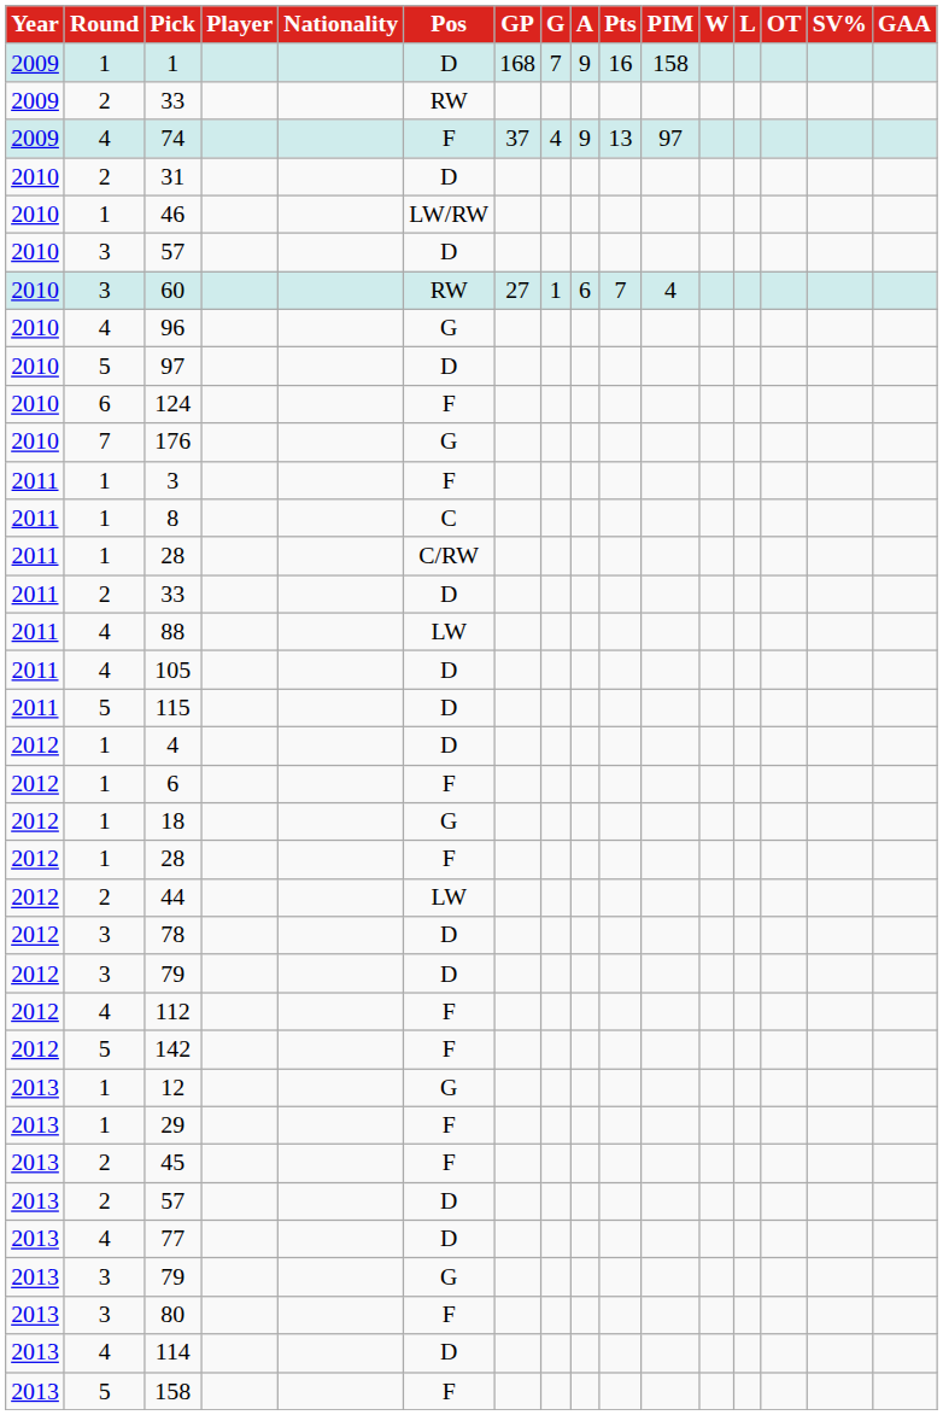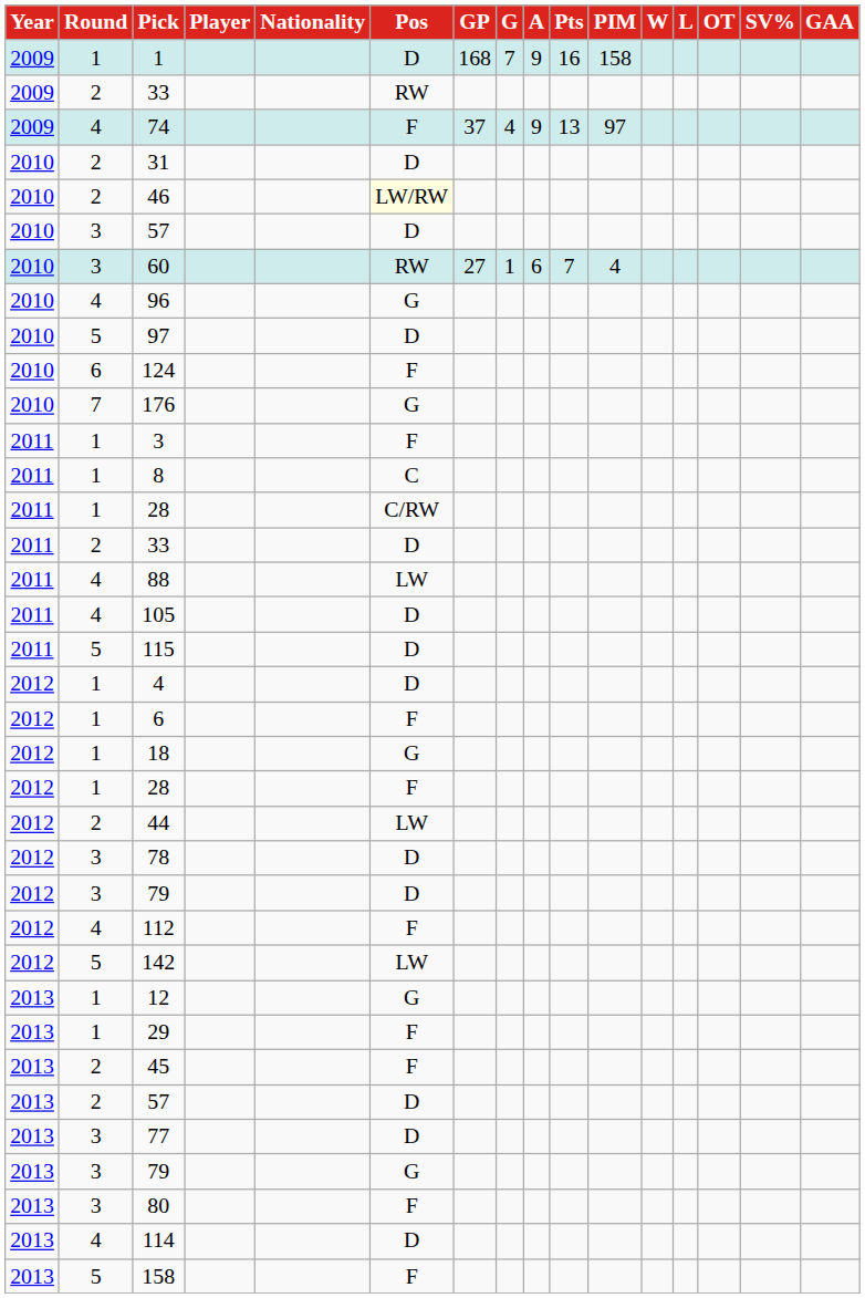 <table class="wikitable plainrowheaders sortable" style="text-align:center; font-size:100%;">
 <tr>
 <th style="background: #DB241E; color: #FFFFFF;">Year</th>
 <th style="background: #DB241E; color: #FFFFFF;">Round</th>
 <th style="background: #DB241E; color: #FFFFFF;">Pick</th>
 <th style="background: #DB241E; color: #FFFFFF;">Player</th>
 <th style="background: #DB241E; color: #FFFFFF;">Nationality</th>
 <th style="background: #DB241E; color: #FFFFFF;">Pos</th>
 <th style="background: #DB241E; color: #FFFFFF;">GP</th>
 <th style="background: #DB241E; color: #FFFFFF;">G</th>
 <th style="background: #DB241E; color: #FFFFFF;">A</th>
 <th style="background: #DB241E; color: #FFFFFF;">Pts</th>
 <th style="background: #DB241E; color: #FFFFFF;">PIM</th>
 <th style="background: #DB241E; color: #FFFFFF;">W</th>
 <th style="background: #DB241E; color: #FFFFFF;">L</th>
 <th style="background: #DB241E; color: #FFFFFF;">OT</th>
 <th style="background: #DB241E; color: #FFFFFF;">SV%</th>
 <th style="background: #DB241E; color: #FFFFFF;">GAA</th>
 </tr>
 <tr - bgcolor="#CFECEC">
 <td><a href='#'>2009</a></td>
 <td>1</td>
 <td>1</td>
 <td align="left"></td>
 <td align="left"></td>
 <td>D</td>
 <td>168</td>
 <td>7</td>
 <td>9</td>
 <td>16</td>
 <td>158</td>
 <td></td>
 <td></td>
 <td></td>
 <td></td>
 <td></td>
 </tr>
 <tr>
 <td><a href='#'>2009</a></td>
 <td>2</td>
 <td>33</td>
 <td align="left"></td>
 <td align="left"></td>
 <td>RW</td>
 <td></td>
 <td></td>
 <td></td>
 <td></td>
 <td></td>
 <td></td>
 <td></td>
 <td></td>
 <td></td>
 <td></td>
 </tr>
 <tr - bgcolor="#CFECEC">
 <td><a href='#'>2009</a></td>
 <td>4</td>
 <td>74</td>
 <td align="left"></td>
 <td align="left"></td>
 <td>F</td>
 <td>37</td>
 <td>4</td>
 <td>9</td>
 <td>13</td>
 <td>97</td>
 <td></td>
 <td></td>
 <td></td>
 <td></td>
 <td></td>
 </tr>
 <tr>
 <td><a href='#'>2010</a></td>
 <td>2</td>
 <td>31</td>
 <td align="left"></td>
 <td align="left"></td>
 <td>D</td>
 <td></td>
 <td></td>
 <td></td>
 <td></td>
 <td></td>
 <td></td>
 <td></td>
 <td></td>
 <td></td>
 <td></td>
 </tr>
 <tr>
 <td><a href='#'>2010</a></td>
-<td>1</td>
+<td>2</td>
 <td>46</td>
 <td align="left"></td>
 <td align="left"></td>
-<td>LW/RW</td>
+<td style="background: lightyellow;">LW/RW</td>
 <td></td>
 <td></td>
 <td></td>
 <td></td>
 <td></td>
 <td></td>
 <td></td>
 <td></td>
 <td></td>
 <td></td>
 </tr>
 <tr>
 <td><a href='#'>2010</a></td>
 <td>3</td>
 <td>57</td>
 <td align="left"></td>
 <td align="left"></td>
 <td>D</td>
 <td></td>
 <td></td>
 <td></td>
 <td></td>
 <td></td>
 <td></td>
 <td></td>
 <td></td>
 <td></td>
 <td></td>
 </tr>
 <tr - bgcolor="#CFECEC">
 <td><a href='#'>2010</a></td>
 <td>3</td>
 <td>60</td>
 <td align="left"></td>
 <td align="left"></td>
 <td>RW</td>
 <td>27</td>
 <td>1</td>
 <td>6</td>
 <td>7</td>
 <td>4</td>
 <td></td>
 <td></td>
 <td></td>
 <td></td>
 <td></td>
 </tr>
 <tr>
 <td><a href='#'>2010</a></td>
 <td>4</td>
 <td>96</td>
 <td align="left"></td>
 <td align="left"></td>
 <td>G</td>
 <td></td>
 <td></td>
 <td></td>
 <td></td>
 <td></td>
 <td></td>
 <td></td>
 <td></td>
 <td></td>
 <td></td>
 </tr>
 <tr>
 <td><a href='#'>2010</a></td>
 <td>5</td>
 <td>97</td>
 <td align="left"></td>
 <td align="left"></td>
 <td>D</td>
 <td></td>
 <td></td>
 <td></td>
 <td></td>
 <td></td>
 <td></td>
 <td></td>
 <td></td>
 <td></td>
 <td></td>
 </tr>
 <tr>
 <td><a href='#'>2010</a></td>
 <td>6</td>
 <td>124</td>
 <td align="left"></td>
 <td align="left"></td>
 <td>F</td>
 <td></td>
 <td></td>
 <td></td>
 <td></td>
 <td></td>
 <td></td>
 <td></td>
 <td></td>
 <td></td>
 <td></td>
 </tr>
 <tr>
 <td><a href='#'>2010</a></td>
 <td>7</td>
 <td>176</td>
 <td align="left"></td>
 <td align="left"></td>
 <td>G</td>
 <td></td>
 <td></td>
 <td></td>
 <td></td>
 <td></td>
 <td></td>
 <td></td>
 <td></td>
 <td></td>
 <td></td>
 </tr>
 <tr>
 <td><a href='#'>2011</a></td>
 <td>1</td>
 <td>3</td>
 <td align="left"></td>
 <td align="left"></td>
 <td>F</td>
 <td></td>
 <td></td>
 <td></td>
 <td></td>
 <td></td>
 <td></td>
 <td></td>
 <td></td>
 <td></td>
 <td></td>
 </tr>
 <tr>
 <td><a href='#'>2011</a></td>
 <td>1</td>
 <td>8</td>
 <td align="left"></td>
 <td align="left"></td>
 <td>C</td>
 <td></td>
 <td></td>
 <td></td>
 <td></td>
 <td></td>
 <td></td>
 <td></td>
 <td></td>
 <td></td>
 <td></td>
 </tr>
 <tr>
 <td><a href='#'>2011</a></td>
 <td>1</td>
 <td>28</td>
 <td align="left"></td>
 <td align="left"></td>
 <td>C/RW</td>
 <td></td>
 <td></td>
 <td></td>
 <td></td>
 <td></td>
 <td></td>
 <td></td>
 <td></td>
 <td></td>
 <td></td>
 </tr>
 <tr>
 <td><a href='#'>2011</a></td>
 <td>2</td>
 <td>33</td>
 <td align="left"></td>
 <td align="left"></td>
 <td>D</td>
 <td></td>
 <td></td>
 <td></td>
 <td></td>
 <td></td>
 <td></td>
 <td></td>
 <td></td>
 <td></td>
 <td></td>
 </tr>
 <tr>
 <td><a href='#'>2011</a></td>
 <td>4</td>
 <td>88</td>
 <td align="left"></td>
 <td align="left"></td>
 <td>LW</td>
 <td></td>
 <td></td>
 <td></td>
 <td></td>
 <td></td>
 <td></td>
 <td></td>
 <td></td>
 <td></td>
 <td></td>
 </tr>
 <tr>
 <td><a href='#'>2011</a></td>
 <td>4</td>
 <td>105</td>
 <td align="left"></td>
 <td align="left"></td>
 <td>D</td>
 <td></td>
 <td></td>
 <td></td>
 <td></td>
 <td></td>
 <td></td>
 <td></td>
 <td></td>
 <td></td>
 <td></td>
 </tr>
 <tr>
 <td><a href='#'>2011</a></td>
 <td>5</td>
 <td>115</td>
 <td align="left"></td>
 <td align="left"></td>
 <td>D</td>
 <td></td>
 <td></td>
 <td></td>
 <td></td>
 <td></td>
 <td></td>
 <td></td>
 <td></td>
 <td></td>
 <td></td>
 </tr>
 <tr>
 <td><a href='#'>2012</a></td>
 <td>1</td>
 <td>4</td>
 <td align="left"></td>
 <td align="left"></td>
 <td>D</td>
 <td></td>
 <td></td>
 <td></td>
 <td></td>
 <td></td>
 <td></td>
 <td></td>
 <td></td>
 <td></td>
 <td></td>
 </tr>
 <tr>
 <td><a href='#'>2012</a></td>
 <td>1</td>
 <td>6</td>
 <td align="left"></td>
 <td align="left"></td>
 <td>F</td>
 <td></td>
 <td></td>
 <td></td>
 <td></td>
 <td></td>
 <td></td>
 <td></td>
 <td></td>
 <td></td>
 <td></td>
 </tr>
 <tr>
 <td><a href='#'>2012</a></td>
 <td>1</td>
 <td>18</td>
 <td align="left"></td>
 <td align="left"></td>
 <td>G</td>
 <td></td>
 <td></td>
 <td></td>
 <td></td>
 <td></td>
 <td></td>
 <td></td>
 <td></td>
 <td></td>
 <td></td>
 </tr>
 <tr>
 <td><a href='#'>2012</a></td>
 <td>1</td>
 <td>28</td>
 <td align="left"></td>
 <td align="left"></td>
 <td>F</td>
 <td></td>
 <td></td>
 <td></td>
 <td></td>
 <td></td>
 <td></td>
 <td></td>
 <td></td>
 <td></td>
 <td></td>
 </tr>
 <tr>
 <td><a href='#'>2012</a></td>
 <td>2</td>
 <td>44</td>
 <td align="left"></td>
 <td align="left"></td>
 <td>LW</td>
 <td></td>
 <td></td>
 <td></td>
 <td></td>
 <td></td>
 <td></td>
 <td></td>
 <td></td>
 <td></td>
 <td></td>
 </tr>
 <tr>
 <td><a href='#'>2012</a></td>
 <td>3</td>
 <td>78</td>
 <td align="left"></td>
 <td align="left"></td>
 <td>D</td>
 <td></td>
 <td></td>
 <td></td>
 <td></td>
 <td></td>
 <td></td>
 <td></td>
 <td></td>
 <td></td>
 <td></td>
 </tr>
 <tr>
 <td><a href='#'>2012</a></td>
 <td>3</td>
 <td>79</td>
 <td align="left"></td>
 <td align="left"></td>
 <td>D</td>
 <td></td>
 <td></td>
 <td></td>
 <td></td>
 <td></td>
 <td></td>
 <td></td>
 <td></td>
 <td></td>
 <td></td>
 </tr>
 <tr>
 <td><a href='#'>2012</a></td>
 <td>4</td>
 <td>112</td>
 <td align="left"></td>
 <td align="left"></td>
 <td>F</td>
 <td></td>
 <td></td>
 <td></td>
 <td></td>
 <td></td>
 <td></td>
 <td></td>
 <td></td>
 <td></td>
 <td></td>
 </tr>
 <tr>
 <td><a href='#'>2012</a></td>
 <td>5</td>
 <td>142</td>
 <td align="left"></td>
 <td align="left"></td>
-<td>F</td>
+<td>LW</td>
 <td></td>
 <td></td>
 <td></td>
 <td></td>
 <td></td>
 <td></td>
 <td></td>
 <td></td>
 <td></td>
 <td></td>
 </tr>
 <tr>
 <td><a href='#'>2013</a></td>
 <td>1</td>
 <td>12</td>
 <td align="left"></td>
 <td align="left"></td>
 <td>G</td>
 <td></td>
 <td></td>
 <td></td>
 <td></td>
 <td></td>
 <td></td>
 <td></td>
 <td></td>
 <td></td>
 <td></td>
 </tr>
 <tr>
 <td><a href='#'>2013</a></td>
 <td>1</td>
 <td>29</td>
 <td align="left"></td>
 <td align="left"></td>
 <td>F</td>
 <td></td>
 <td></td>
 <td></td>
 <td></td>
 <td></td>
 <td></td>
 <td></td>
 <td></td>
 <td></td>
 <td></td>
 </tr>
 <tr>
 <td><a href='#'>2013</a></td>
 <td>2</td>
 <td>45</td>
 <td align="left"></td>
 <td align="left"></td>
 <td>F</td>
 <td></td>
 <td></td>
 <td></td>
 <td></td>
 <td></td>
 <td></td>
 <td></td>
 <td></td>
 <td></td>
 <td></td>
 </tr>
 <tr>
 <td><a href='#'>2013</a></td>
 <td>2</td>
 <td>57</td>
 <td align="left"></td>
 <td align="left"></td>
 <td>D</td>
 <td></td>
 <td></td>
 <td></td>
 <td></td>
 <td></td>
 <td></td>
 <td></td>
 <td></td>
 <td></td>
 <td></td>
 </tr>
 <tr>
 <td><a href='#'>2013</a></td>
-<td>4</td>
+<td>3</td>
 <td>77</td>
 <td align="left"></td>
 <td align="left"></td>
 <td>D</td>
 <td></td>
 <td></td>
 <td></td>
 <td></td>
 <td></td>
 <td></td>
 <td></td>
 <td></td>
 <td></td>
 <td></td>
 </tr>
 <tr>
 <td><a href='#'>2013</a></td>
 <td>3</td>
 <td>79</td>
 <td align="left"></td>
 <td align="left"></td>
 <td>G</td>
 <td></td>
 <td></td>
 <td></td>
 <td></td>
 <td></td>
 <td></td>
 <td></td>
 <td></td>
 <td></td>
 <td></td>
 </tr>
 <tr>
 <td><a href='#'>2013</a></td>
 <td>3</td>
 <td>80</td>
 <td align="left"></td>
 <td align="left"></td>
 <td>F</td>
 <td></td>
 <td></td>
 <td></td>
 <td></td>
 <td></td>
 <td></td>
 <td></td>
 <td></td>
 <td></td>
 <td></td>
 </tr>
 <tr>
 <td><a href='#'>2013</a></td>
 <td>4</td>
 <td>114</td>
 <td align="left"></td>
 <td align="left"></td>
 <td>D</td>
 <td></td>
 <td></td>
 <td></td>
 <td></td>
 <td></td>
 <td></td>
 <td></td>
 <td></td>
 <td></td>
 <td></td>
 </tr>
 <tr>
 <td><a href='#'>2013</a></td>
 <td>5</td>
 <td>158</td>
 <td align="left"></td>
 <td align="left"></td>
 <td>F</td>
 <td></td>
 <td></td>
 <td></td>
 <td></td>
 <td></td>
 <td></td>
 <td></td>
 <td></td>
 <td></td>
 <td></td>
 </tr>
 <tr>
 </tr>
 </table>
